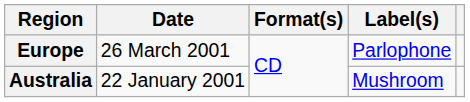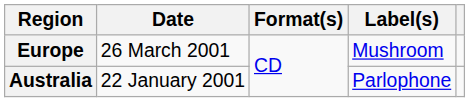 <table class="wikitable plainrowheaders">
 <tr>
 <th scope="col">Region</th>
 <th scope="col">Date</th>
 <th scope="col">Format(s)</th>
 <th scope="col">Label(s)</th>
 <th scope="col"></th>
 </tr>
 <tr>
 <th scope="row">Europe</th>
 <td>26 March 2001</td>
 <td rowspan="2"><a href='#'>CD</a></td>
-<td><a href='#'>Parlophone</a></td>
+<td><a href='#'>Mushroom</a></td>
 <td align="center"></td>
 </tr>
 <tr>
 <th scope="row">Australia</th>
 <td>22 January 2001</td>
-<td><a href='#'>Mushroom</a></td>
+<td><a href='#'>Parlophone</a></td>
 <td align="center"></td>
 </tr>
 </table>
